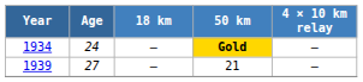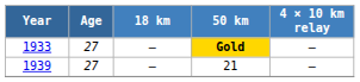 <table class="wikitable" style="font-size:95%; text-align:center; border:grey solid 1px; border-collapse:collapse; background:#ffffff;">
 <tr>
 <th style="background-color:#369; color:white; width:60px;"> Year </th>
 <th style="background-color:#369; color:white; width:40px;"> Age </th>
 <th style="background-color:#4180be; color:white; width:75px;"> 18 km </th>
 <th style="background-color:#4180be; color:white; width:75px;"> 50 km </th>
 <th style="background-color:#4180be; color:white; width:75px;"> 4 × 10 km <br> relay </th>
 </tr>
 <tr>
-<td><a href='#'>1934</a></td>
-<td><em>24</em></td>
+<td><a href='#'>1933</a></td>
+<td><em>27</em></td>
 <td>—</td>
 <td style="background:gold;"><strong>Gold</strong></td>
 <td>—</td>
 </tr>
 <tr>
 <td><a href='#'>1939</a></td>
 <td><em>27</em></td>
 <td>—</td>
 <td>21</td>
 <td>—</td>
 </tr>
 <tr>
 </tr>
 </table>
